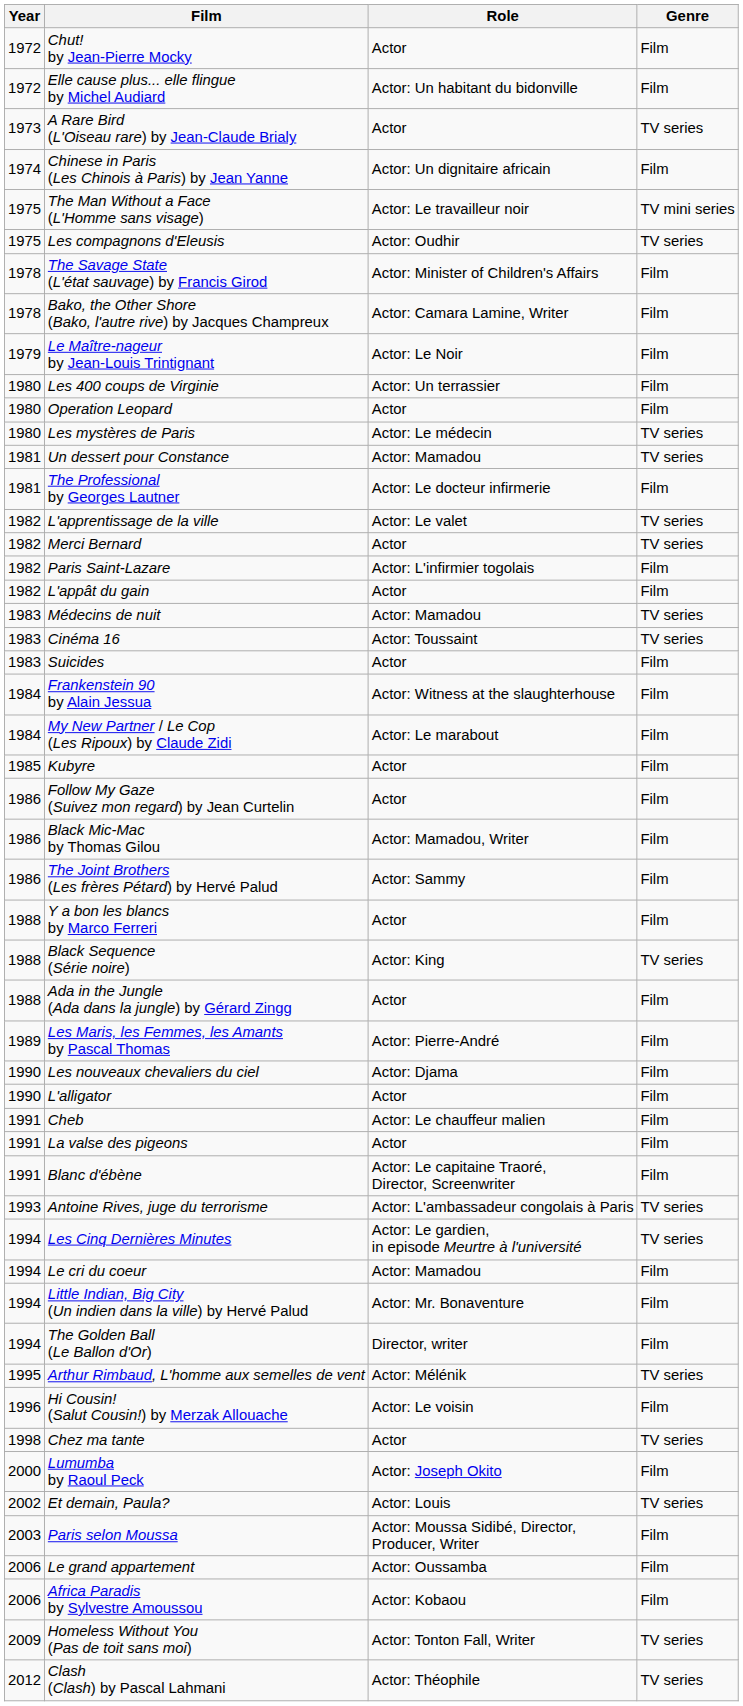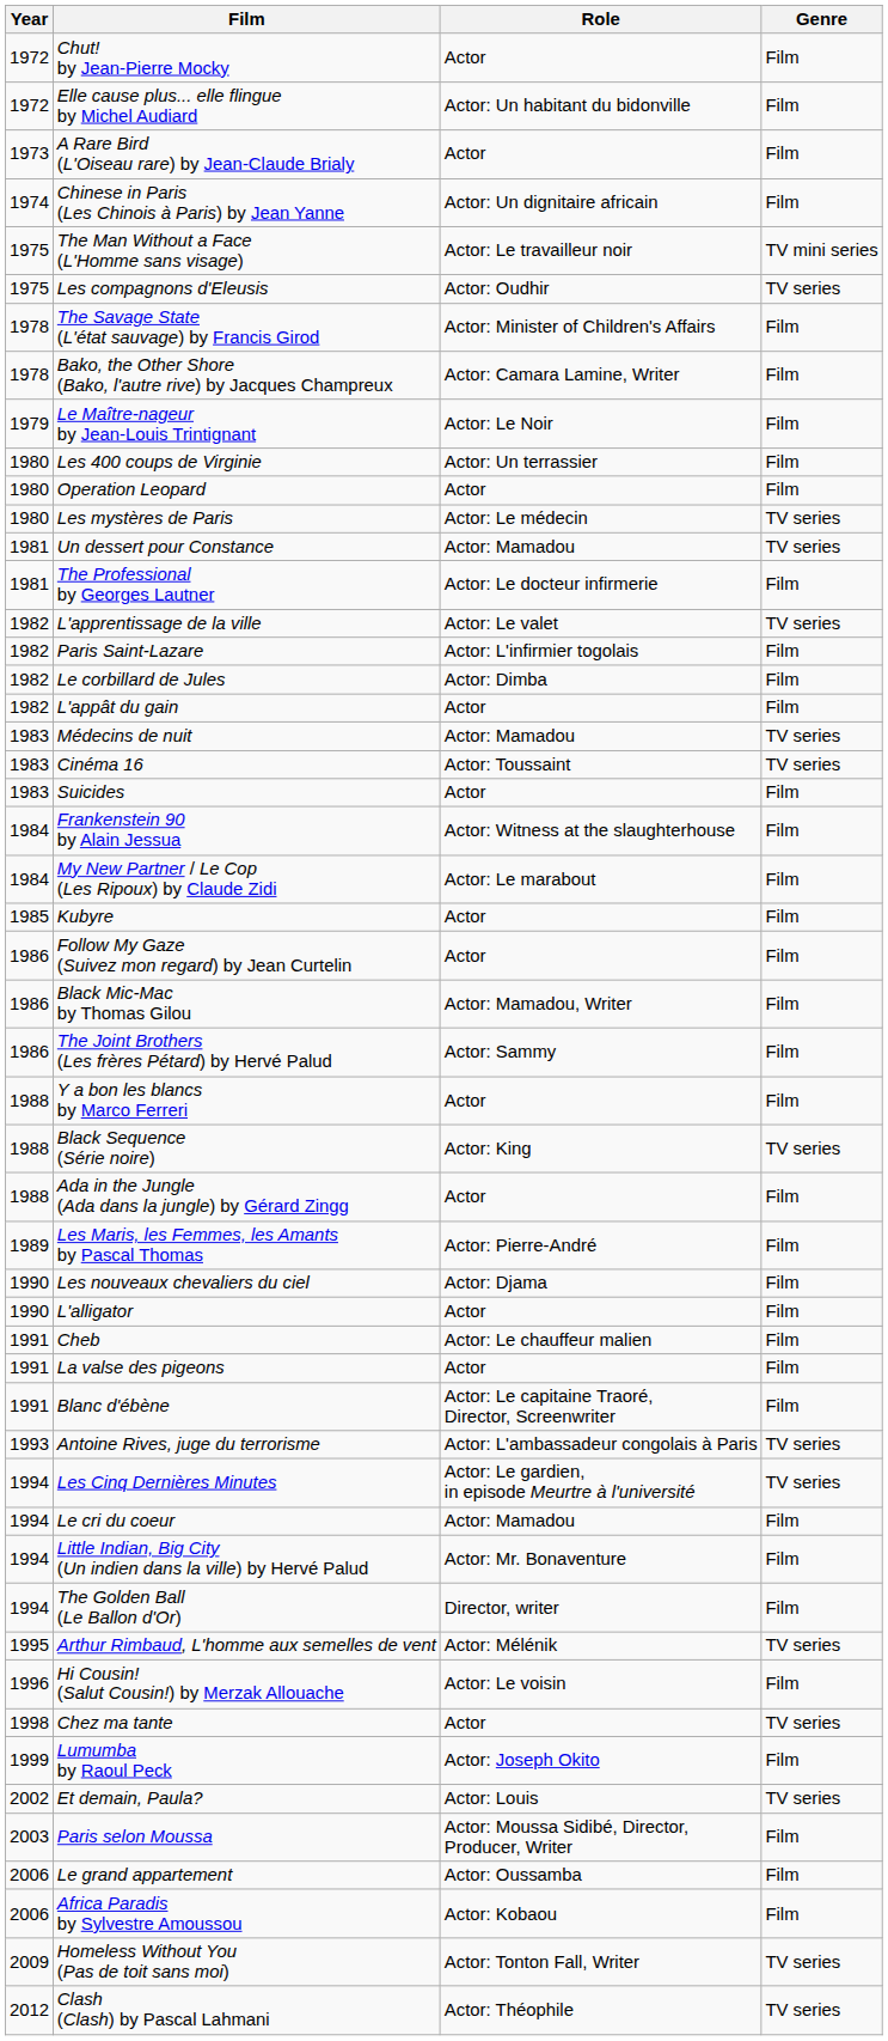 <table class="wikitable">
 <tr>
 <th>Year</th>
 <th>Film</th>
 <th>Role</th>
 <th>Genre</th>
 </tr>
 <tr>
 <td>1972</td>
 <td><em>Chut!</em><br>by <a href='#'>Jean-Pierre Mocky</a></td>
 <td>Actor</td>
 <td>Film</td>
 </tr>
 <tr>
 <td>1972</td>
 <td><em>Elle cause plus... elle flingue</em><br>by <a href='#'>Michel Audiard</a></td>
 <td>Actor: Un habitant du bidonville</td>
 <td>Film</td>
 </tr>
 <tr>
 <td>1973</td>
 <td><em>A Rare Bird</em><br>(<em>L'Oiseau rare</em>) by <a href='#'>Jean-Claude Brialy</a></td>
 <td>Actor</td>
-<td>TV series</td>
+<td>Film</td>
 </tr>
 <tr>
 <td>1974</td>
 <td><em>Chinese in Paris</em><br>(<em>Les Chinois à Paris</em>) by <a href='#'>Jean Yanne</a></td>
 <td>Actor: Un dignitaire africain</td>
 <td>Film</td>
 </tr>
 <tr>
 <td>1975</td>
 <td><em>The Man Without a Face</em><br>(<em>L'Homme sans visage</em>)</td>
 <td>Actor: Le travailleur noir</td>
 <td>TV mini series</td>
 </tr>
 <tr>
 <td>1975</td>
 <td><em>Les compagnons d'Eleusis</em></td>
 <td>Actor: Oudhir</td>
 <td>TV series</td>
 </tr>
 <tr>
 <td>1978</td>
 <td><em><a href='#'>The Savage State</a></em><br>(<em>L'état sauvage</em>) by <a href='#'>Francis Girod</a></td>
 <td>Actor: Minister of Children's Affairs</td>
 <td>Film</td>
 </tr>
 <tr>
 <td>1978</td>
 <td><em>Bako, the Other Shore</em><br>(<em>Bako, l'autre rive</em>) by Jacques Champreux</td>
 <td>Actor: Camara Lamine, Writer</td>
 <td>Film</td>
 </tr>
 <tr>
 <td>1979</td>
 <td><em><a href='#'>Le Maître-nageur</a></em><br>by <a href='#'>Jean-Louis Trintignant</a></td>
 <td>Actor: Le Noir</td>
 <td>Film</td>
 </tr>
 <tr>
 <td>1980</td>
 <td><em>Les 400 coups de Virginie</em></td>
 <td>Actor: Un terrassier</td>
 <td>Film</td>
 </tr>
 <tr>
 <td>1980</td>
 <td><em>Operation Leopard</em></td>
 <td>Actor</td>
 <td>Film</td>
 </tr>
 <tr>
 <td>1980</td>
 <td><em>Les mystères de Paris</em></td>
 <td>Actor: Le médecin</td>
 <td>TV series</td>
 </tr>
 <tr>
 <td>1981</td>
 <td><em>Un dessert pour Constance</em></td>
 <td>Actor: Mamadou</td>
 <td>TV series</td>
 </tr>
 <tr>
 <td>1981</td>
 <td><em><a href='#'>The Professional</a></em><br>by <a href='#'>Georges Lautner</a></td>
 <td>Actor: Le docteur infirmerie</td>
 <td>Film</td>
 </tr>
 <tr>
 <td>1982</td>
 <td><em>L'apprentissage de la ville </em></td>
 <td>Actor: Le valet</td>
 <td>TV series</td>
 </tr>
 <tr>
 <td>1982</td>
-<td><em>Merci Bernard</em></td>
-<td>Actor</td>
-<td>TV series</td>
+<td><em>Paris Saint-Lazare</em></td>
+<td>Actor: L'infirmier togolais</td>
+<td>Film</td>
 </tr>
 <tr>
 <td>1982</td>
-<td><em>Paris Saint-Lazare</em></td>
-<td>Actor: L'infirmier togolais</td>
+<td><em>Le corbillard de Jules</em></td>
+<td>Actor: Dimba</td>
 <td>Film</td>
 </tr>
 <tr>
 <td>1982</td>
 <td><em>L'appât du gain</em></td>
 <td>Actor</td>
 <td>Film</td>
 </tr>
 <tr>
 <td>1983</td>
 <td><em>Médecins de nuit</em></td>
 <td>Actor: Mamadou</td>
 <td>TV series</td>
 </tr>
 <tr>
 <td>1983</td>
 <td><em>Cinéma 16</em></td>
 <td>Actor: Toussaint</td>
 <td>TV series</td>
 </tr>
 <tr>
 <td>1983</td>
 <td><em>Suicides</em></td>
 <td>Actor</td>
 <td>Film</td>
 </tr>
 <tr>
 <td>1984</td>
 <td><em><a href='#'>Frankenstein 90</a></em><br>by <a href='#'>Alain Jessua</a></td>
 <td>Actor: Witness at the slaughterhouse</td>
 <td>Film</td>
 </tr>
 <tr>
 <td>1984</td>
 <td><em><a href='#'>My New Partner</a></em> / <em>Le Cop</em><br>(<em>Les Ripoux</em>) by <a href='#'>Claude Zidi</a></td>
 <td>Actor: Le marabout</td>
 <td>Film</td>
 </tr>
 <tr>
 <td>1985</td>
 <td><em>Kubyre</em></td>
 <td>Actor</td>
 <td>Film</td>
 </tr>
 <tr>
 <td>1986</td>
 <td><em>Follow My Gaze</em><br>(<em>Suivez mon regard</em>) by Jean Curtelin</td>
 <td>Actor</td>
 <td>Film</td>
 </tr>
 <tr>
 <td>1986</td>
 <td><em>Black Mic-Mac</em><br>by Thomas Gilou</td>
 <td>Actor: Mamadou, Writer</td>
 <td>Film</td>
 </tr>
 <tr>
 <td>1986</td>
 <td><em><a href='#'>The Joint Brothers</a></em><br>(<em>Les frères Pétard</em>) by Hervé Palud</td>
 <td>Actor: Sammy</td>
 <td>Film</td>
 </tr>
 <tr>
 <td>1988</td>
 <td><em>Y a bon les blancs</em><br>by <a href='#'>Marco Ferreri</a></td>
 <td>Actor</td>
 <td>Film</td>
 </tr>
 <tr>
 <td>1988</td>
 <td><em>Black Sequence</em><br>(<em>Série noire</em>)</td>
 <td>Actor: King</td>
 <td>TV series</td>
 </tr>
 <tr>
 <td>1988</td>
 <td><em>Ada in the Jungle</em><br>(<em>Ada dans la jungle</em>) by <a href='#'>Gérard Zingg</a></td>
 <td>Actor</td>
 <td>Film</td>
 </tr>
 <tr>
 <td>1989</td>
 <td><em><a href='#'>Les Maris, les Femmes, les Amants</a></em><br>by <a href='#'>Pascal Thomas</a></td>
 <td>Actor: Pierre-André</td>
 <td>Film</td>
 </tr>
 <tr>
 <td>1990</td>
 <td><em>Les nouveaux chevaliers du ciel</em></td>
 <td>Actor: Djama</td>
 <td>Film</td>
 </tr>
 <tr>
 <td>1990</td>
 <td><em>L'alligator</em></td>
 <td>Actor</td>
 <td>Film</td>
 </tr>
 <tr>
 <td>1991</td>
 <td><em>Cheb</em></td>
 <td>Actor: Le chauffeur malien</td>
 <td>Film</td>
 </tr>
 <tr>
 <td>1991</td>
 <td><em>La valse des pigeons</em></td>
 <td>Actor</td>
 <td>Film</td>
 </tr>
 <tr>
 <td>1991</td>
 <td><em>Blanc d'ébène</em></td>
 <td>Actor: Le capitaine Traoré,<br>Director, Screenwriter</td>
 <td>Film</td>
 </tr>
 <tr>
 <td>1993</td>
 <td><em>Antoine Rives, juge du terrorisme</em></td>
 <td>Actor: L'ambassadeur congolais à Paris</td>
 <td>TV series</td>
 </tr>
 <tr>
 <td>1994</td>
 <td><em><a href='#'>Les Cinq Dernières Minutes</a></em></td>
 <td>Actor: Le gardien,<br>in episode <em>Meurtre à l'université</em></td>
 <td>TV series</td>
 </tr>
 <tr>
 <td>1994</td>
 <td><em>Le cri du coeur</em></td>
 <td>Actor: Mamadou</td>
 <td>Film</td>
 </tr>
 <tr>
 <td>1994</td>
 <td><em><a href='#'>Little Indian, Big City</a></em><br>(<em>Un indien dans la ville</em>) by Hervé Palud</td>
 <td>Actor: Mr. Bonaventure</td>
 <td>Film</td>
 </tr>
 <tr>
 <td>1994</td>
 <td><em>The Golden Ball</em><br>(<em>Le Ballon d'Or</em>)</td>
 <td>Director, writer</td>
 <td>Film</td>
 </tr>
 <tr>
 <td>1995</td>
 <td><em><a href='#'>Arthur Rimbaud</a>, L'homme aux semelles de vent</em></td>
 <td>Actor: Mélénik</td>
 <td>TV series</td>
 </tr>
 <tr>
 <td>1996</td>
 <td><em>Hi Cousin!</em><br>(<em>Salut Cousin!</em>) by <a href='#'>Merzak Allouache</a></td>
 <td>Actor: Le voisin</td>
 <td>Film</td>
 </tr>
 <tr>
 <td>1998</td>
 <td><em>Chez ma tante</em></td>
 <td>Actor</td>
 <td>TV series</td>
 </tr>
 <tr>
-<td>2000</td>
+<td>1999</td>
 <td><em><a href='#'>Lumumba</a></em><br>by <a href='#'>Raoul Peck</a></td>
 <td>Actor: <a href='#'>Joseph Okito</a></td>
 <td>Film</td>
 </tr>
 <tr>
 <td>2002</td>
 <td><em>Et demain, Paula?</em></td>
 <td>Actor: Louis</td>
 <td>TV series</td>
 </tr>
 <tr>
 <td>2003</td>
 <td><em><a href='#'>Paris selon Moussa</a></em></td>
 <td>Actor: Moussa Sidibé, Director,<br>Producer, Writer</td>
 <td>Film</td>
 </tr>
 <tr>
 <td>2006</td>
 <td><em>Le grand appartement</em></td>
 <td>Actor: Oussamba</td>
 <td>Film</td>
 </tr>
 <tr>
 <td>2006</td>
 <td><em><a href='#'>Africa Paradis</a></em><br>by <a href='#'>Sylvestre Amoussou</a></td>
 <td>Actor: Kobaou</td>
 <td>Film</td>
 </tr>
 <tr>
 <td>2009</td>
 <td><em>Homeless Without You</em><br>(<em>Pas de toit sans moi</em>)</td>
 <td>Actor: Tonton Fall, Writer</td>
 <td>TV series</td>
 </tr>
 <tr>
 <td>2012</td>
 <td><em>Clash</em><br>(<em>Clash</em>) by Pascal Lahmani</td>
 <td>Actor: Théophile</td>
 <td>TV series</td>
 </tr>
 </table>
